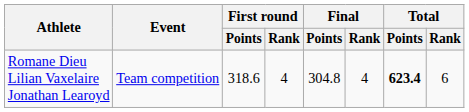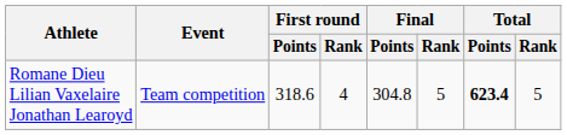 <table class="wikitable" style="font-size:90%">
 <tr>
 <th rowspan=2>Athlete</th>
 <th rowspan=2>Event</th>
 <th colspan=2>First round</th>
 <th colspan=2>Final</th>
 <th colspan=2>Total</th>
 </tr>
 <tr style="font-size:95%">
 <th>Points</th>
 <th>Rank</th>
 <th>Points</th>
 <th>Rank</th>
 <th>Points</th>
 <th>Rank</th>
 </tr>
 <tr align=center>
 <td align=left><a href='#'>Romane Dieu</a><br><a href='#'>Lilian Vaxelaire</a><br><a href='#'>Jonathan Learoyd</a></td>
 <td align=left><a href='#'>Team competition</a></td>
 <td>318.6</td>
 <td>4</td>
 <td>304.8</td>
-<td>4</td>
+<td>5</td>
 <td><strong>623.4</strong></td>
-<td>6</td>
+<td>5</td>
 </tr>
 </table>
